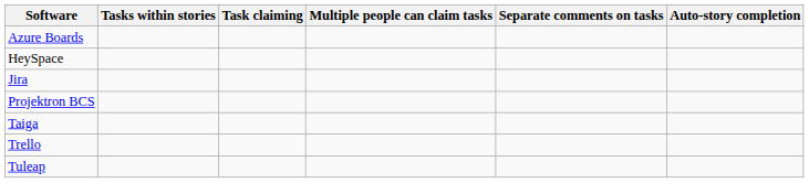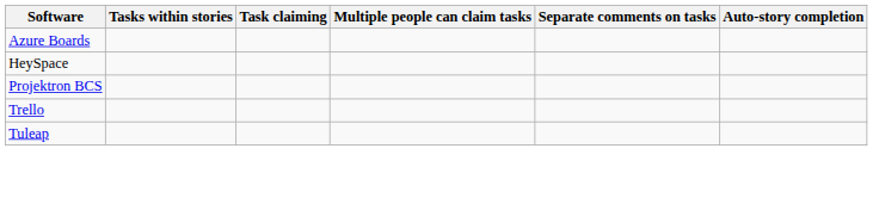 <table class="wikitable sortable">
 <tr>
 <th><strong>Software</strong></th>
 <th>Tasks within stories</th>
 <th>Task claiming</th>
 <th>Multiple people can claim tasks</th>
 <th>Separate comments on tasks</th>
 <th>Auto-story completion</th>
 </tr>
 <tr>
 <td><a href='#'>Azure Boards</a></td>
 <td></td>
 <td></td>
 <td></td>
 <td></td>
 <td></td>
 </tr>
 <tr>
 <td>HeySpace</td>
 <td></td>
 <td></td>
 <td></td>
 <td></td>
 <td></td>
 </tr>
 <tr>
-<td><a href='#'>Jira</a></td>
-<td></td>
-<td></td>
-<td></td>
-<td></td>
-<td></td>
-</tr>
-<tr>
 <td><a href='#'>Projektron BCS</a></td>
-<td></td>
-<td></td>
-<td></td>
-<td></td>
-<td></td>
-</tr>
-<tr>
-<td><a href='#'>Taiga</a></td>
 <td></td>
 <td></td>
 <td></td>
 <td></td>
 <td></td>
 </tr>
 <tr>
 <td><a href='#'>Trello</a></td>
 <td></td>
 <td></td>
 <td></td>
 <td></td>
 <td></td>
 </tr>
 <tr>
 <td><a href='#'>Tuleap</a></td>
 <td></td>
 <td></td>
 <td></td>
 <td></td>
 <td></td>
 </tr>
 </table>
